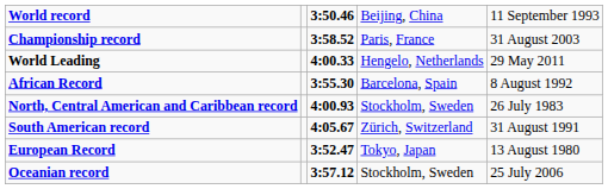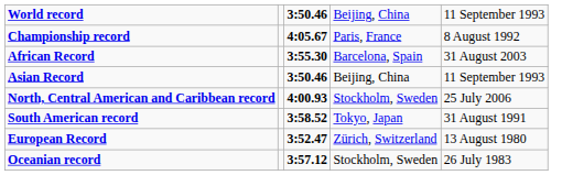 <table class="wikitable">
 <tr>
 <td><strong><a href='#'>World record</a></strong></td>
 <td></td>
 <td><strong>3:50.46</strong></td>
 <td><a href='#'>Beijing</a>, <a href='#'>China</a></td>
 <td>11 September 1993</td>
 </tr>
 <tr>
 <td><strong><a href='#'>Championship record</a></strong></td>
 <td></td>
-<td><strong>3:58.52</strong></td>
+<td><strong>4:05.67</strong></td>
 <td><a href='#'>Paris</a>, <a href='#'>France</a></td>
-<td>31 August 2003</td>
-</tr>
-<tr>
-<td><strong>World Leading</strong></td>
-<td></td>
-<td><strong>4:00.33</strong></td>
-<td><a href='#'>Hengelo</a>, <a href='#'>Netherlands</a></td>
-<td>29 May 2011</td>
+<td>8 August 1992</td>
 </tr>
 <tr>
 <td><strong><a href='#'>African Record</a></strong></td>
 <td></td>
 <td><strong>3:55.30</strong></td>
 <td><a href='#'>Barcelona</a>, <a href='#'>Spain</a></td>
-<td>8 August 1992</td>
+<td>31 August 2003</td>
+</tr>
+<tr>
+<td><strong><a href='#'>Asian Record</a></strong></td>
+<td></td>
+<td><strong>3:50.46</strong></td>
+<td>Beijing, China</td>
+<td>11 September 1993</td>
 </tr>
 <tr>
 <td><strong><a href='#'>North, Central American and Caribbean record</a></strong></td>
 <td></td>
 <td><strong>4:00.93</strong></td>
 <td><a href='#'>Stockholm</a>, <a href='#'>Sweden</a></td>
-<td>26 July 1983</td>
+<td>25 July 2006</td>
 </tr>
 <tr>
 <td><strong><a href='#'>South American record</a></strong></td>
 <td></td>
-<td><strong>4:05.67</strong></td>
-<td><a href='#'>Zürich</a>, <a href='#'>Switzerland</a></td>
+<td><strong>3:58.52</strong></td>
+<td><a href='#'>Tokyo</a>, <a href='#'>Japan</a></td>
 <td>31 August 1991</td>
 </tr>
 <tr>
 <td><strong><a href='#'>European Record</a></strong></td>
 <td></td>
 <td><strong>3:52.47</strong></td>
-<td><a href='#'>Tokyo</a>, <a href='#'>Japan</a></td>
+<td><a href='#'>Zürich</a>, <a href='#'>Switzerland</a></td>
 <td>13 August 1980</td>
 </tr>
 <tr>
 <td><strong><a href='#'>Oceanian record</a></strong></td>
 <td></td>
 <td><strong>3:57.12</strong></td>
 <td>Stockholm, Sweden</td>
-<td>25 July 2006</td>
+<td>26 July 1983</td>
 </tr>
 </table>
